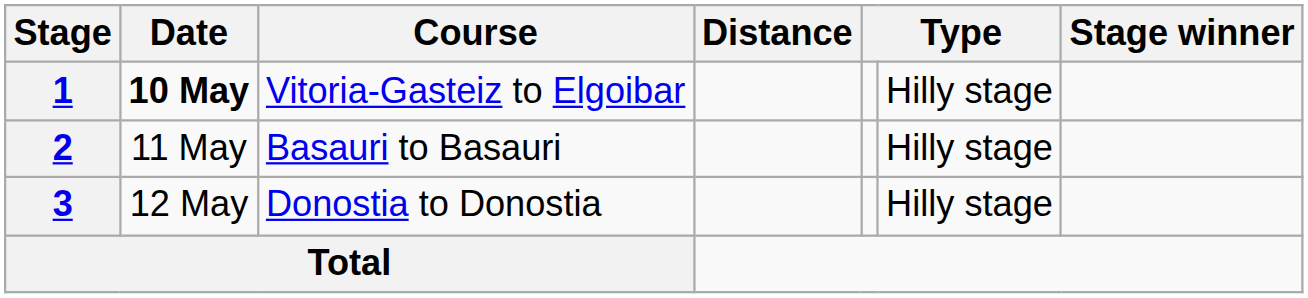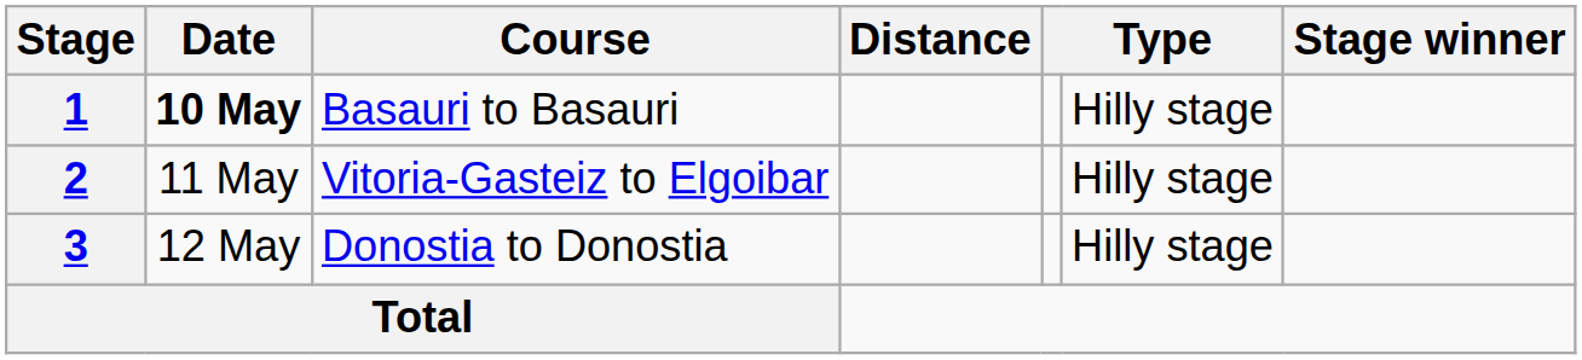 <table class="wikitable">
 <tr>
 <th scope="col">Stage</th>
 <th scope="col">Date</th>
 <th scope="col">Course</th>
 <th scope="col">Distance</th>
 <th colspan="2" scope="col">Type</th>
 <th scope="col">Stage winner</th>
 </tr>
 <tr>
 <th scope="row"><a href='#'>1</a></th>
 <td style="text-align:center;"><strong>10 May</strong></td>
-<td><a href='#'>Vitoria-Gasteiz</a> to <a href='#'>Elgoibar</a></td>
+<td><a href='#'>Basauri</a> to Basauri</td>
 <td style="text-align:center;"></td>
 <td></td>
 <td>Hilly stage</td>
 <td></td>
 </tr>
 <tr>
 <th scope="row"><a href='#'>2</a></th>
 <td style="text-align:center;">11 May</td>
-<td><a href='#'>Basauri</a> to Basauri</td>
+<td><a href='#'>Vitoria-Gasteiz</a> to <a href='#'>Elgoibar</a></td>
 <td style="text-align:center;"></td>
 <td></td>
 <td>Hilly stage</td>
 <td></td>
 </tr>
 <tr>
 <th scope="row"><a href='#'>3</a></th>
 <td style="text-align:center;">12 May</td>
 <td><a href='#'>Donostia</a> to Donostia</td>
 <td style="text-align:center;"></td>
 <td></td>
 <td>Hilly stage</td>
 <td></td>
 </tr>
 <tr>
 <th colspan="3">Total</th>
 <td colspan="4" style="text-align:center;"></td>
 </tr>
 </table>
